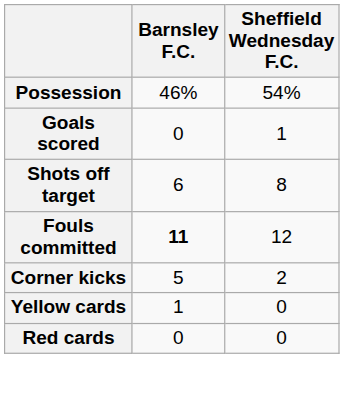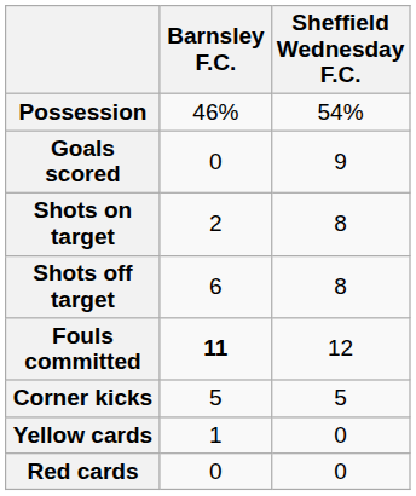 <table class="wikitable plainrowheaders" style="text-align: center">
 <tr>
 <th scope="col" width=100></th>
 <th scope="col" width=70>Barnsley F.C.</th>
 <th scope="col" width=70>Sheffield Wednesday F.C.</th>
 </tr>
 <tr>
 <th scope="row">Possession</th>
 <td>46%</td>
 <td>54%</td>
 </tr>
 <tr>
 <th scope="row">Goals scored</th>
 <td>0</td>
-<td>1</td>
+<td>9</td>
+</tr>
+<tr>
+<th scope="row">Shots on target</th>
+<td>2</td>
+<td>8</td>
 </tr>
 <tr>
 <th scope="row">Shots off target</th>
 <td>6</td>
 <td>8</td>
 </tr>
 <tr>
 <th scope="row">Fouls committed</th>
 <td><strong>11</strong></td>
 <td>12</td>
 </tr>
 <tr>
 <th scope="row">Corner kicks</th>
 <td>5</td>
-<td>2</td>
+<td>5</td>
 </tr>
 <tr>
 <th scope="row">Yellow cards</th>
 <td>1</td>
 <td>0</td>
 </tr>
 <tr>
 <th scope="row">Red cards</th>
 <td>0</td>
 <td>0</td>
 </tr>
 </table>
